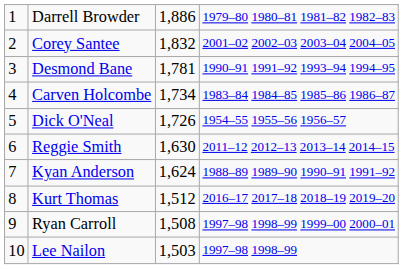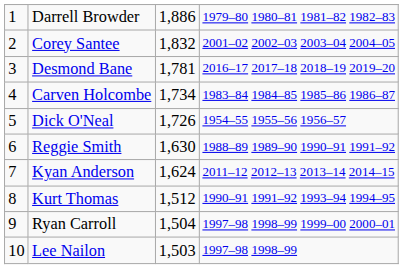 <table class="wikitable"92>
 <tr>
 </tr>
 <tr>
 <td>1</td>
 <td>Darrell Browder</td>
 <td>1,886</td>
 <td style="font-size:80%;"><a href='#'>1979–80</a> <a href='#'>1980–81</a> <a href='#'>1981–82</a> <a href='#'>1982–83</a></td>
 </tr>
 <tr>
 <td>2</td>
 <td><a href='#'>Corey Santee</a></td>
 <td>1,832</td>
 <td style="font-size:80%;"><a href='#'>2001–02</a> <a href='#'>2002–03</a> <a href='#'>2003–04</a> <a href='#'>2004–05</a></td>
 </tr>
 <tr>
 <td>3</td>
 <td><a href='#'>Desmond Bane</a></td>
 <td>1,781</td>
-<td style="font-size:80%;"><a href='#'>1990–91</a> <a href='#'>1991–92</a> <a href='#'>1993–94</a> <a href='#'>1994–95</a></td>
+<td style="font-size:80%;"><a href='#'>2016–17</a> <a href='#'>2017–18</a> <a href='#'>2018–19</a> <a href='#'>2019–20</a></td>
 </tr>
 <tr>
 <td>4</td>
 <td><a href='#'>Carven Holcombe</a></td>
 <td>1,734</td>
 <td style="font-size:80%;"><a href='#'>1983–84</a> <a href='#'>1984–85</a> <a href='#'>1985–86</a> <a href='#'>1986–87</a></td>
 </tr>
 <tr>
 <td>5</td>
 <td><a href='#'>Dick O'Neal</a></td>
 <td>1,726</td>
 <td style="font-size:80%;"><a href='#'>1954–55</a> <a href='#'>1955–56</a> <a href='#'>1956–57</a></td>
 </tr>
 <tr>
 <td>6</td>
 <td><a href='#'>Reggie Smith</a></td>
 <td>1,630</td>
-<td style="font-size:80%;"><a href='#'>2011–12</a> <a href='#'>2012–13</a> <a href='#'>2013–14</a> <a href='#'>2014–15</a></td>
+<td style="font-size:80%;"><a href='#'>1988–89</a> <a href='#'>1989–90</a> <a href='#'>1990–91</a> <a href='#'>1991–92</a></td>
 </tr>
 <tr>
 <td>7</td>
 <td><a href='#'>Kyan Anderson</a></td>
 <td>1,624</td>
-<td style="font-size:80%;"><a href='#'>1988–89</a> <a href='#'>1989–90</a> <a href='#'>1990–91</a> <a href='#'>1991–92</a></td>
+<td style="font-size:80%;"><a href='#'>2011–12</a> <a href='#'>2012–13</a> <a href='#'>2013–14</a> <a href='#'>2014–15</a></td>
 </tr>
 <tr>
 <td>8</td>
 <td><a href='#'>Kurt Thomas</a></td>
 <td>1,512</td>
-<td style="font-size:80%;"><a href='#'>2016–17</a> <a href='#'>2017–18</a> <a href='#'>2018–19</a> <a href='#'>2019–20</a></td>
+<td style="font-size:80%;"><a href='#'>1990–91</a> <a href='#'>1991–92</a> <a href='#'>1993–94</a> <a href='#'>1994–95</a></td>
 </tr>
 <tr>
 <td>9</td>
 <td>Ryan Carroll</td>
-<td>1,508</td>
+<td>1,504</td>
 <td style="font-size:80%;"><a href='#'>1997–98</a> <a href='#'>1998–99</a> <a href='#'>1999–00</a> <a href='#'>2000–01</a></td>
 </tr>
 <tr>
 <td>10</td>
 <td><a href='#'>Lee Nailon</a></td>
 <td>1,503</td>
 <td style="font-size:80%;"><a href='#'>1997–98</a> <a href='#'>1998–99</a></td>
 </tr>
 </table>
